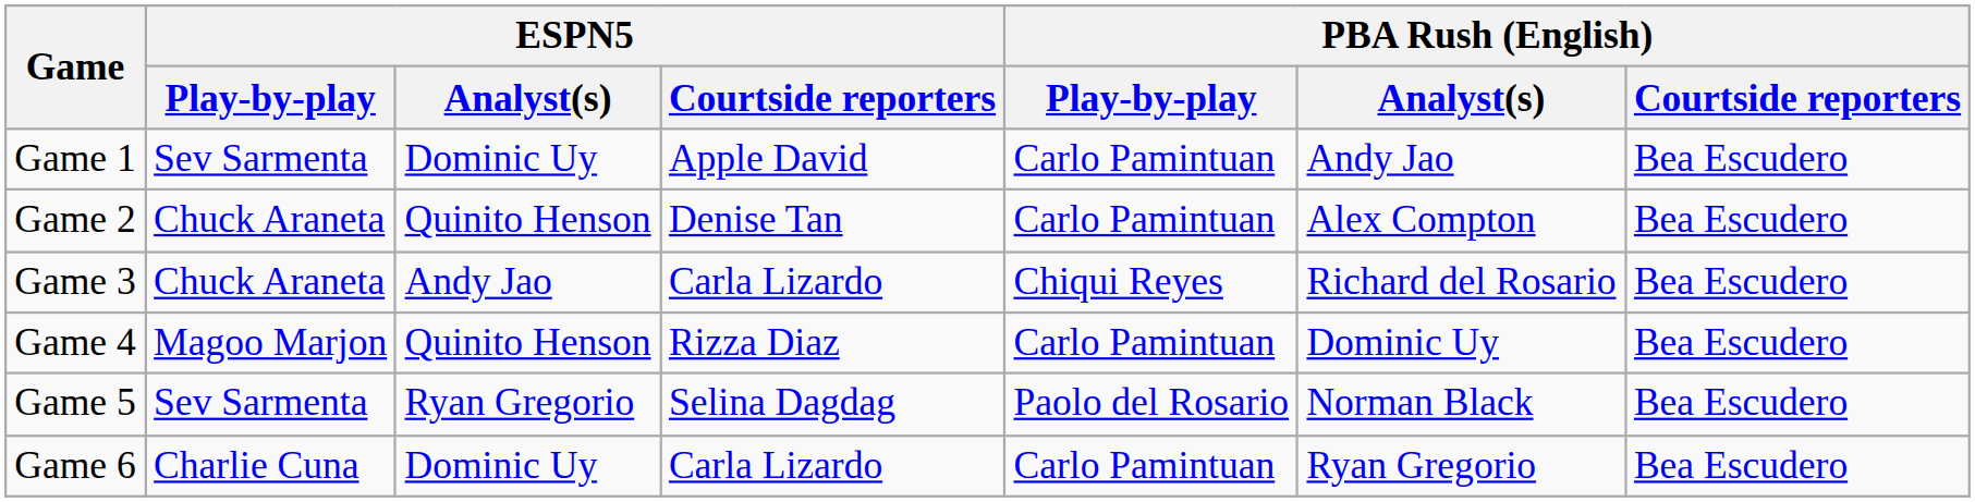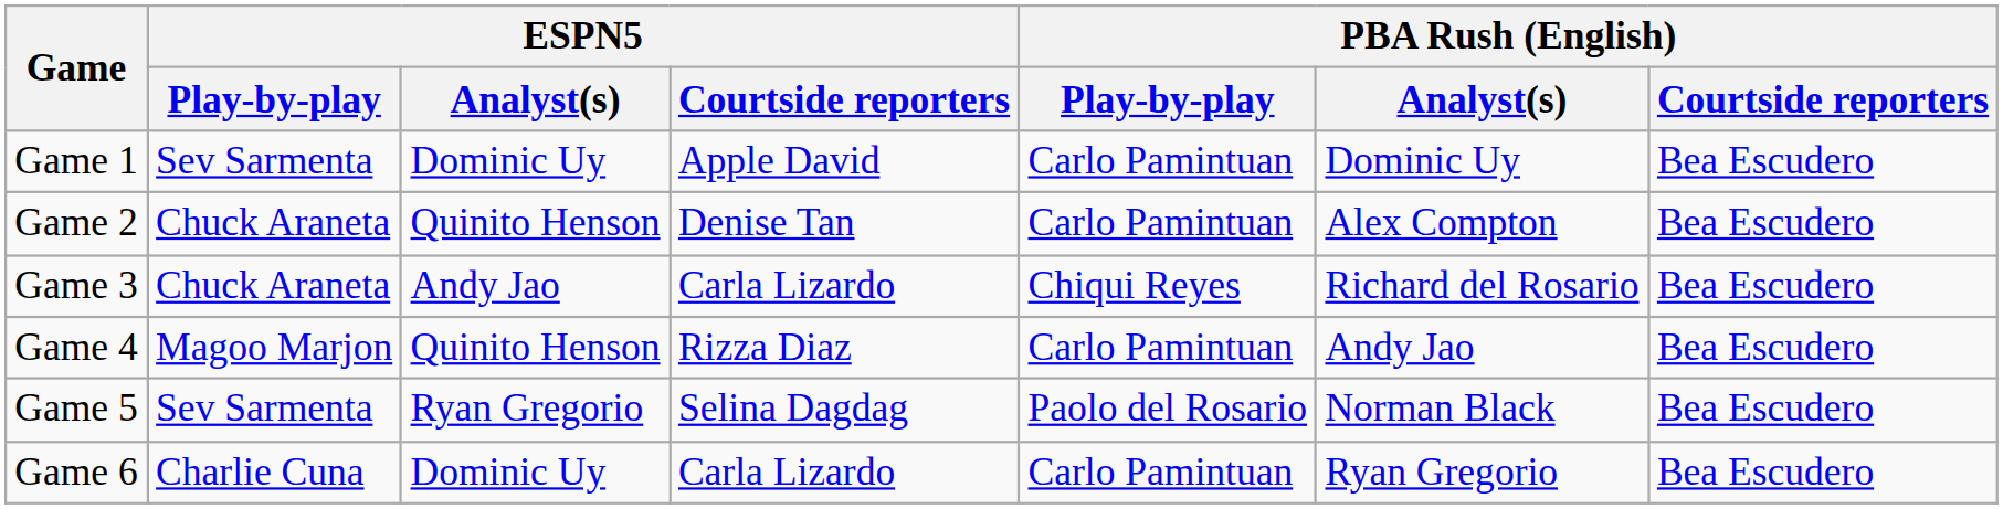 <table class=wikitable>
 <tr>
 <th rowspan=2>Game</th>
 <th colspan=3>ESPN5</th>
 <th colspan=3>PBA Rush (English)</th>
 </tr>
 <tr>
 <th><a href='#'>Play-by-play</a></th>
 <th><a href='#'>Analyst</a>(s)</th>
 <th><a href='#'>Courtside reporters</a></th>
 <th><a href='#'>Play-by-play</a></th>
 <th><a href='#'>Analyst</a>(s)</th>
 <th><a href='#'>Courtside reporters</a></th>
 </tr>
 <tr>
 <td>Game 1</td>
 <td><a href='#'>Sev Sarmenta</a></td>
 <td><a href='#'>Dominic Uy</a></td>
 <td><a href='#'>Apple David</a></td>
 <td><a href='#'>Carlo Pamintuan</a></td>
-<td><a href='#'>Andy Jao</a></td>
+<td><a href='#'>Dominic Uy</a></td>
 <td><a href='#'>Bea Escudero</a></td>
 </tr>
 <tr>
 <td>Game 2</td>
 <td><a href='#'>Chuck Araneta</a></td>
 <td><a href='#'>Quinito Henson</a></td>
 <td><a href='#'>Denise Tan</a></td>
 <td><a href='#'>Carlo Pamintuan</a></td>
 <td><a href='#'>Alex Compton</a></td>
 <td><a href='#'>Bea Escudero</a></td>
 </tr>
 <tr>
 <td>Game 3</td>
 <td><a href='#'>Chuck Araneta</a></td>
 <td><a href='#'>Andy Jao</a></td>
 <td><a href='#'>Carla Lizardo</a></td>
 <td><a href='#'>Chiqui Reyes</a></td>
 <td><a href='#'>Richard del Rosario</a></td>
 <td><a href='#'>Bea Escudero</a></td>
 </tr>
 <tr>
 <td>Game 4</td>
 <td><a href='#'>Magoo Marjon</a></td>
 <td><a href='#'>Quinito Henson</a></td>
 <td><a href='#'>Rizza Diaz</a></td>
 <td><a href='#'>Carlo Pamintuan</a></td>
-<td><a href='#'>Dominic Uy</a></td>
+<td><a href='#'>Andy Jao</a></td>
 <td><a href='#'>Bea Escudero</a></td>
 </tr>
 <tr>
 <td>Game 5</td>
 <td><a href='#'>Sev Sarmenta</a></td>
 <td><a href='#'>Ryan Gregorio</a></td>
 <td><a href='#'>Selina Dagdag</a></td>
 <td><a href='#'>Paolo del Rosario</a></td>
 <td><a href='#'>Norman Black</a></td>
 <td><a href='#'>Bea Escudero</a></td>
 </tr>
 <tr>
 <td>Game 6</td>
 <td><a href='#'>Charlie Cuna</a></td>
 <td><a href='#'>Dominic Uy</a></td>
 <td><a href='#'>Carla Lizardo</a></td>
 <td><a href='#'>Carlo Pamintuan</a></td>
 <td><a href='#'>Ryan Gregorio</a></td>
 <td><a href='#'>Bea Escudero</a></td>
 </tr>
 </table>
